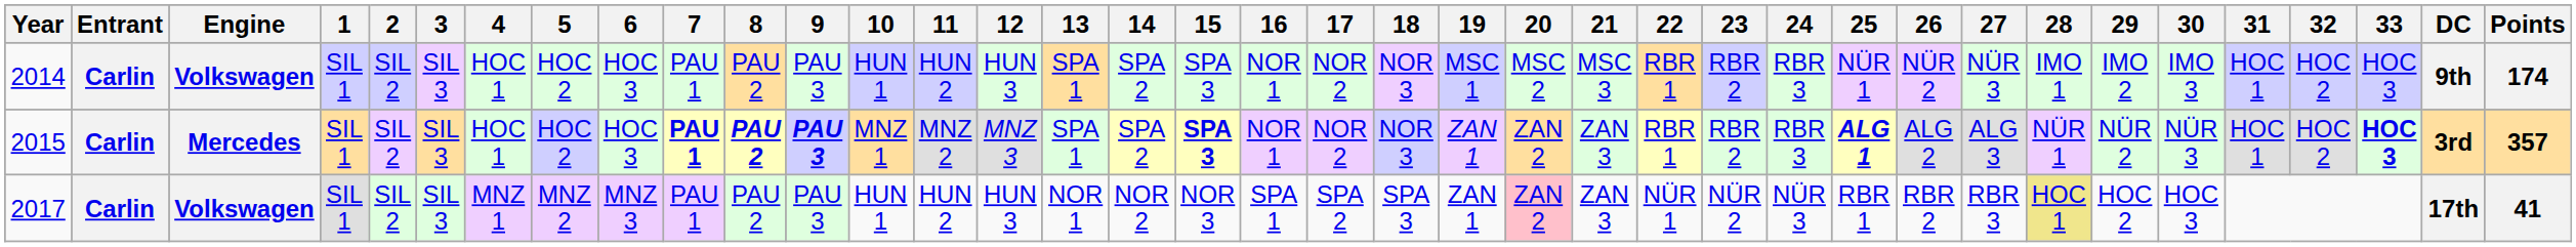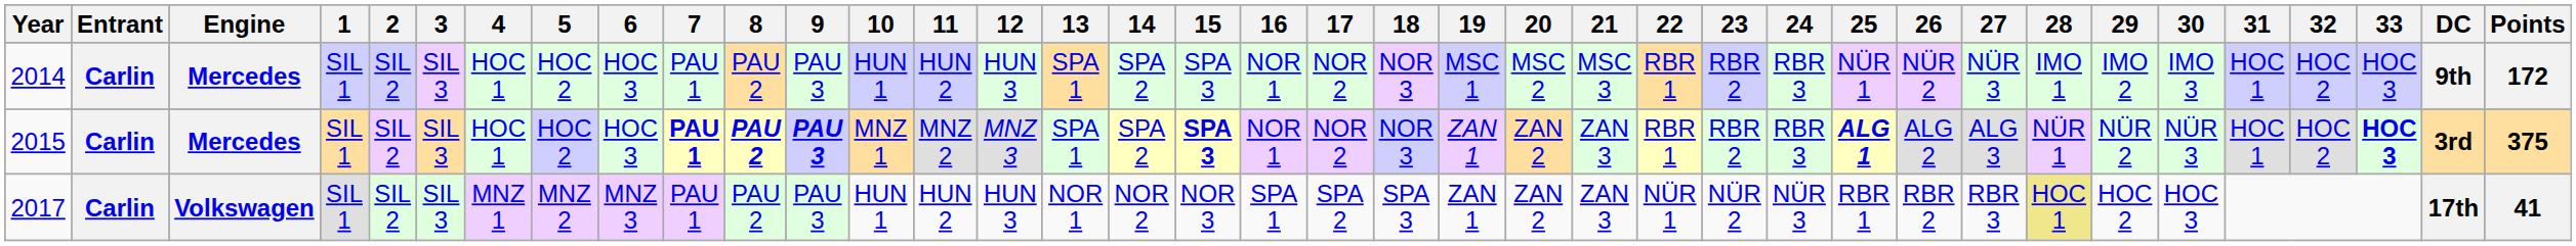 <table class="wikitable" style="text-align:center; font-size:85%">
 <tr>
 <th>Year</th>
 <th>Entrant</th>
 <th>Engine</th>
 <th>1</th>
 <th>2</th>
 <th>3</th>
 <th>4</th>
 <th>5</th>
 <th>6</th>
 <th>7</th>
 <th>8</th>
 <th>9</th>
 <th>10</th>
 <th>11</th>
 <th>12</th>
 <th>13</th>
 <th>14</th>
 <th>15</th>
 <th>16</th>
 <th>17</th>
 <th>18</th>
 <th>19</th>
 <th>20</th>
 <th>21</th>
 <th>22</th>
 <th>23</th>
 <th>24</th>
 <th>25</th>
 <th>26</th>
 <th>27</th>
 <th>28</th>
 <th>29</th>
 <th>30</th>
 <th>31</th>
 <th>32</th>
 <th>33</th>
 <th>DC</th>
 <th>Points</th>
 </tr>
 <tr>
 <td><a href='#'>2014</a></td>
 <th nowrap><a href='#'>Carlin</a></th>
-<th nowrap><a href='#'>Volkswagen</a></th>
+<th nowrap><a href='#'>Mercedes</a></th>
 <td style="background:#CFCFFF;"><a href='#'>SIL<br>1</a><br></td>
 <td style="background:#CFCFFF;"><a href='#'>SIL<br>2</a><br></td>
 <td style="background:#EFCFFF;"><a href='#'>SIL<br>3</a><br></td>
 <td style="background:#DFFFDF;"><a href='#'>HOC<br>1</a><br></td>
 <td style="background:#DFFFDF;"><a href='#'>HOC<br>2</a><br></td>
 <td style="background:#DFFFDF;"><a href='#'>HOC<br>3</a><br></td>
 <td style="background:#DFFFDF;"><a href='#'>PAU<br>1</a><br></td>
 <td style="background:#FFDF9F;"><a href='#'>PAU<br>2</a><br></td>
 <td style="background:#DFFFDF;"><a href='#'>PAU<br>3</a><br></td>
 <td style="background:#CFCFFF;"><a href='#'>HUN<br>1</a><br></td>
 <td style="background:#CFCFFF;"><a href='#'>HUN<br>2</a><br></td>
 <td style="background:#DFFFDF;"><a href='#'>HUN<br>3</a><br></td>
 <td style="background:#FFDF9F;"><a href='#'>SPA<br>1</a><br></td>
 <td style="background:#DFFFDF;"><a href='#'>SPA<br>2</a><br></td>
 <td style="background:#DFFFDF;"><a href='#'>SPA<br>3</a><br></td>
 <td style="background:#DFFFDF;"><a href='#'>NOR<br>1</a><br></td>
 <td style="background:#DFFFDF;"><a href='#'>NOR<br>2</a><br></td>
 <td style="background:#EFCFFF;"><a href='#'>NOR<br>3</a><br></td>
 <td style="background:#CFCFFF;"><a href='#'>MSC<br>1</a><br></td>
 <td style="background:#DFFFDF;"><a href='#'>MSC<br>2</a><br></td>
 <td style="background:#DFFFDF;"><a href='#'>MSC<br>3</a><br></td>
 <td style="background:#FFDF9F;"><a href='#'>RBR<br>1</a><br></td>
 <td style="background:#CFCFFF;"><a href='#'>RBR<br>2</a><br></td>
 <td style="background:#DFFFDF;"><a href='#'>RBR<br>3</a><br></td>
 <td style="background:#EFCFFF;"><a href='#'>NÜR<br>1</a><br></td>
 <td style="background:#EFCFFF;"><a href='#'>NÜR<br>2</a><br></td>
 <td style="background:#DFFFDF;"><a href='#'>NÜR<br>3</a><br></td>
 <td style="background:#DFFFDF;"><a href='#'>IMO<br>1</a><br></td>
 <td style="background:#DFFFDF;"><a href='#'>IMO<br>2</a><br></td>
 <td style="background:#DFFFDF;"><a href='#'>IMO<br>3</a><br></td>
 <td style="background:#CFCFFF;"><a href='#'>HOC<br>1</a><br></td>
 <td style="background:#CFCFFF;"><a href='#'>HOC<br>2</a><br></td>
 <td style="background:#CFCFFF;"><a href='#'>HOC<br>3</a><br></td>
 <th>9th</th>
-<th>174</th>
+<th>172</th>
 </tr>
 <tr>
 <td><a href='#'>2015</a></td>
 <th nowrap><a href='#'>Carlin</a></th>
 <th nowrap><a href='#'>Mercedes</a></th>
 <td style="background:#FFDF9F;"><a href='#'>SIL<br>1</a><br></td>
 <td style="background:#EFCFFF;"><a href='#'>SIL<br>2</a><br></td>
 <td style="background:#FFDF9F;"><a href='#'>SIL<br>3</a><br></td>
 <td style="background:#DFFFDF;"><a href='#'>HOC<br>1</a><br></td>
 <td style="background:#CFCFFF;"><a href='#'>HOC<br>2</a><br></td>
 <td style="background:#DFFFDF;"><a href='#'>HOC<br>3</a><br></td>
 <td style="background:#FFFFBF;"><strong><a href='#'>PAU<br>1</a></strong><br></td>
 <td style="background:#FFFFBF;"><strong><em><a href='#'>PAU<br>2</a></em></strong><br></td>
 <td style="background:#CFCFFF;"><strong><em><a href='#'>PAU<br>3</a></em></strong><br></td>
 <td style="background:#FFDF9F;"><a href='#'>MNZ<br>1</a><br></td>
 <td style="background:#DFDFDF;"><a href='#'>MNZ<br>2</a><br></td>
 <td style="background:#DFDFDF;"><em><a href='#'>MNZ<br>3</a></em><br></td>
 <td style="background:#DFFFDF;"><a href='#'>SPA<br>1</a><br></td>
 <td style="background:#FFFFBF;"><a href='#'>SPA<br>2</a><br></td>
 <td style="background:#FFFFBF;"><strong><a href='#'>SPA<br>3</a></strong><br></td>
 <td style="background:#EFCFFF;"><a href='#'>NOR<br>1</a><br></td>
 <td style="background:#EFCFFF;"><a href='#'>NOR<br>2</a><br></td>
 <td style="background:#CFCFFF;"><a href='#'>NOR<br>3</a><br></td>
 <td style="background:#EFCFFF;"><em><a href='#'>ZAN<br>1</a></em><br></td>
 <td style="background:#FFDF9F;"><a href='#'>ZAN<br>2</a><br></td>
 <td style="background:#DFFFDF;"><a href='#'>ZAN<br>3</a> <br></td>
 <td style="background:#FFFFBF;"><a href='#'>RBR<br>1</a><br></td>
 <td style="background:#DFFFDF;"><a href='#'>RBR<br>2</a><br></td>
 <td style="background:#DFFFDF;"><a href='#'>RBR<br>3</a><br></td>
 <td style="background:#FFFFBF;"><strong><em><a href='#'>ALG<br>1</a></em></strong><br></td>
 <td style="background:#DFDFDF;"><a href='#'>ALG<br>2</a><br></td>
 <td style="background:#DFDFDF;"><a href='#'>ALG<br>3</a><br></td>
 <td style="background:#EFCFFF;"><a href='#'>NÜR<br>1</a><br></td>
 <td style="background:#DFFFDF;"><a href='#'>NÜR<br>2</a><br></td>
 <td style="background:#DFFFDF;"><a href='#'>NÜR<br>3</a><br></td>
 <td style="background:#DFDFDF;"><a href='#'>HOC<br>1</a><br></td>
 <td style="background:#DFDFDF;"><a href='#'>HOC<br>2</a><br></td>
 <td style="background:#DFFFDF;"><strong><a href='#'>HOC<br>3</a></strong><br></td>
 <th style="background:#FFDF9F;">3rd</th>
-<th style="background:#FFDF9F;">357</th>
+<th style="background:#FFDF9F;">375</th>
 </tr>
 <tr>
 <td><a href='#'>2017</a></td>
 <th nowrap><a href='#'>Carlin</a></th>
 <th nowrap><a href='#'>Volkswagen</a></th>
 <td style="background:#DFDFDF;"><a href='#'>SIL<br>1</a><br></td>
 <td style="background:#DFFFDF;"><a href='#'>SIL<br>2</a><br></td>
 <td style="background:#DFFFDF;"><a href='#'>SIL<br>3</a><br></td>
 <td style="background:#EFCFFF;"><a href='#'>MNZ<br>1</a><br></td>
 <td style="background:#EFCFFF;"><a href='#'>MNZ<br>2</a><br></td>
 <td style="background:#EFCFFF;"><a href='#'>MNZ<br>3</a><br></td>
 <td style="background:#EFCFFF;"><a href='#'>PAU<br>1</a><br></td>
 <td style="background:#DFFFDF;"><a href='#'>PAU<br>2</a><br></td>
 <td style="background:#DFFFDF;"><a href='#'>PAU<br>3</a><br></td>
 <td><a href='#'>HUN<br>1</a></td>
 <td><a href='#'>HUN<br>2</a></td>
 <td><a href='#'>HUN<br>3</a></td>
 <td><a href='#'>NOR<br>1</a></td>
 <td><a href='#'>NOR<br>2</a></td>
 <td><a href='#'>NOR<br>3</a></td>
 <td><a href='#'>SPA<br>1</a></td>
 <td><a href='#'>SPA<br>2</a></td>
 <td><a href='#'>SPA<br>3</a></td>
 <td><a href='#'>ZAN<br>1</a></td>
-<td style="background: pink;"><a href='#'>ZAN<br>2</a></td>
+<td><a href='#'>ZAN<br>2</a></td>
 <td><a href='#'>ZAN<br>3</a></td>
 <td><a href='#'>NÜR<br>1</a></td>
 <td><a href='#'>NÜR<br>2</a></td>
 <td><a href='#'>NÜR<br>3</a></td>
 <td><a href='#'>RBR<br>1</a></td>
 <td><a href='#'>RBR<br>2</a></td>
 <td><a href='#'>RBR<br>3</a></td>
 <td style="background: khaki;"><a href='#'>HOC<br>1</a></td>
 <td><a href='#'>HOC<br>2</a></td>
 <td><a href='#'>HOC<br>3</a></td>
 <td colspan=3></td>
 <th>17th</th>
 <th>41</th>
 </tr>
 </table>
